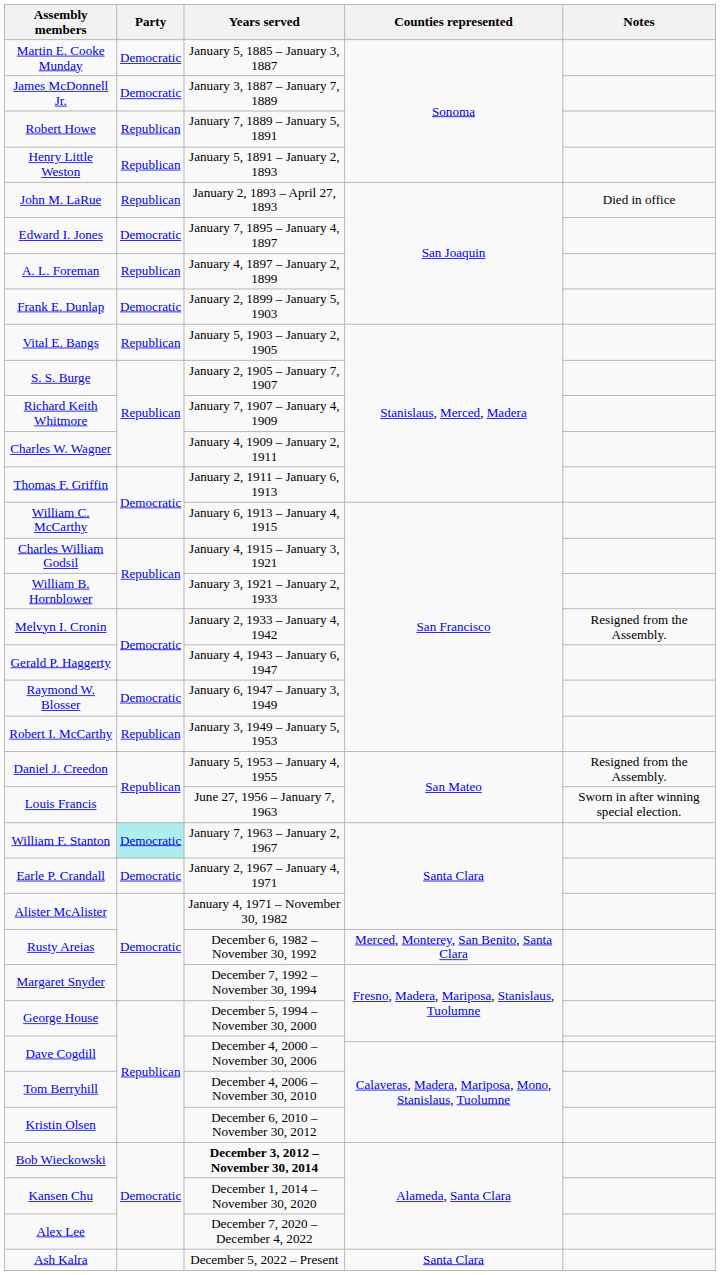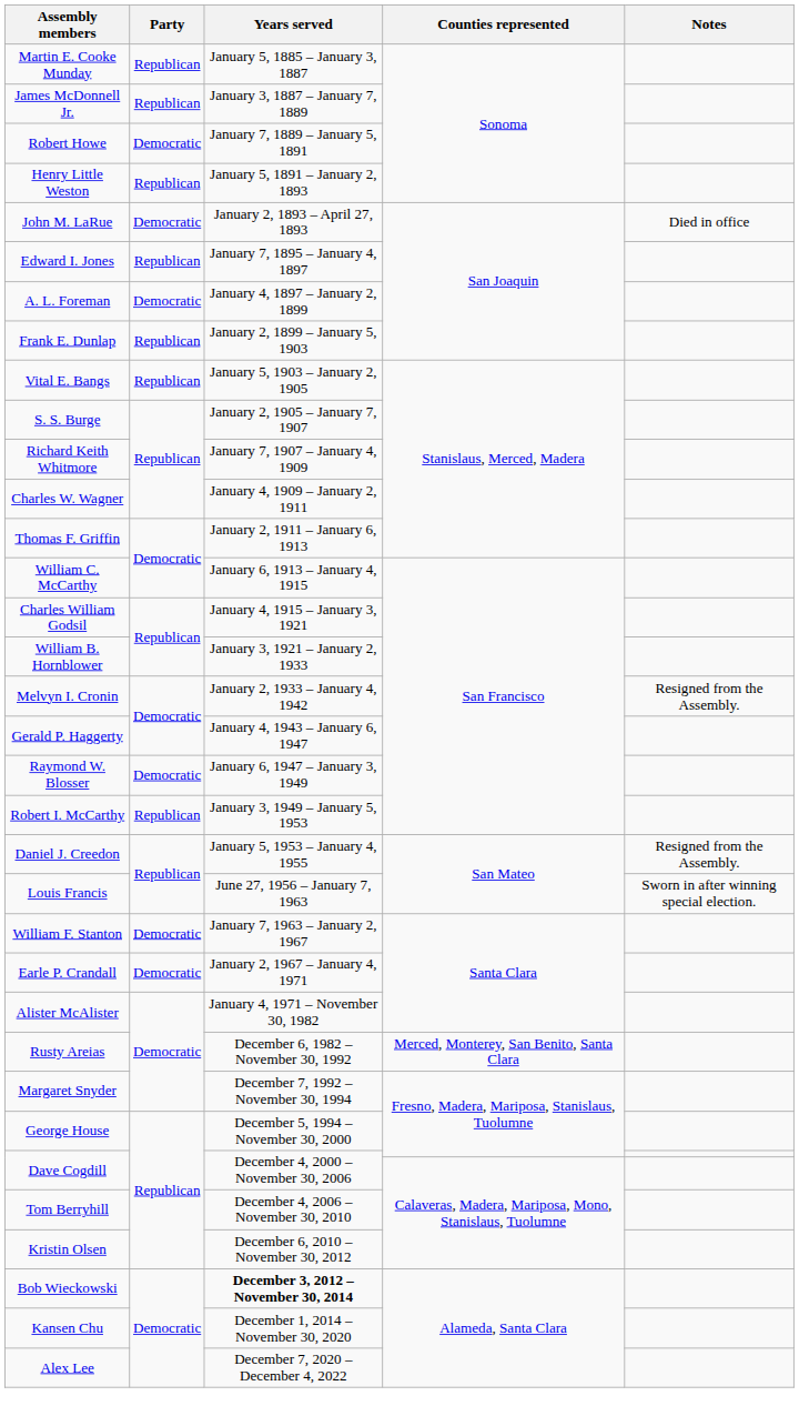 <table class=wikitable style="text-align:center">
 <tr>
 <th>Assembly members</th>
 <th>Party</th>
 <th>Years served</th>
 <th>Counties represented</th>
 <th>Notes</th>
 </tr>
 <tr>
 <td><a href='#'>Martin E. Cooke Munday</a></td>
-<td><a href='#'>Democratic</a></td>
+<td><a href='#'>Republican</a></td>
 <td>January 5, 1885 – January 3, 1887</td>
 <td rowspan=4><a href='#'>Sonoma</a></td>
 <td></td>
 </tr>
 <tr>
 <td><a href='#'>James McDonnell Jr.</a></td>
-<td><a href='#'>Democratic</a></td>
+<td><a href='#'>Republican</a></td>
 <td>January 3, 1887 – January 7, 1889</td>
 <td></td>
 </tr>
 <tr>
 <td><a href='#'>Robert Howe</a></td>
-<td><a href='#'>Republican</a></td>
+<td><a href='#'>Democratic</a></td>
 <td>January 7, 1889 – January 5, 1891</td>
 <td></td>
 </tr>
 <tr>
 <td><a href='#'>Henry Little Weston</a></td>
 <td><a href='#'>Republican</a></td>
 <td>January 5, 1891 – January 2, 1893</td>
 <td></td>
 </tr>
 <tr>
 <td><a href='#'>John M. LaRue</a></td>
-<td><a href='#'>Republican</a></td>
+<td><a href='#'>Democratic</a></td>
 <td>January 2, 1893 – April 27, 1893</td>
 <td rowspan=4><a href='#'>San Joaquin</a></td>
 <td>Died in office</td>
 </tr>
 <tr>
 <td><a href='#'>Edward I. Jones</a></td>
-<td><a href='#'>Democratic</a></td>
+<td><a href='#'>Republican</a></td>
 <td>January 7, 1895 – January 4, 1897</td>
 <td></td>
 </tr>
 <tr>
 <td><a href='#'>A. L. Foreman</a></td>
-<td><a href='#'>Republican</a></td>
+<td><a href='#'>Democratic</a></td>
 <td>January 4, 1897 – January 2, 1899</td>
 <td></td>
 </tr>
 <tr>
 <td><a href='#'>Frank E. Dunlap</a></td>
-<td><a href='#'>Democratic</a></td>
+<td><a href='#'>Republican</a></td>
 <td>January 2, 1899 – January 5, 1903</td>
 <td></td>
 </tr>
 <tr>
 <td><a href='#'>Vital E. Bangs</a></td>
 <td><a href='#'>Republican</a></td>
 <td>January 5, 1903 – January 2, 1905</td>
 <td rowspan=5><a href='#'>Stanislaus</a>, <a href='#'>Merced</a>, <a href='#'>Madera</a></td>
 <td></td>
 </tr>
 <tr>
 <td><a href='#'>S. S. Burge</a></td>
 <td rowspan=3 ><a href='#'>Republican</a></td>
 <td>January 2, 1905 – January 7, 1907</td>
 <td></td>
 </tr>
 <tr>
 <td><a href='#'>Richard Keith Whitmore</a></td>
 <td>January 7, 1907 – January 4, 1909</td>
 <td></td>
 </tr>
 <tr>
 <td><a href='#'>Charles W. Wagner</a></td>
 <td>January 4, 1909 – January 2, 1911</td>
 <td></td>
 </tr>
 <tr>
 <td><a href='#'>Thomas F. Griffin</a></td>
 <td rowspan=2 ><a href='#'>Democratic</a></td>
 <td>January 2, 1911 – January 6, 1913</td>
 <td></td>
 </tr>
 <tr>
 <td><a href='#'>William C. McCarthy</a></td>
 <td>January 6, 1913 – January 4, 1915</td>
 <td rowspan=7><a href='#'>San Francisco</a></td>
 <td></td>
 </tr>
 <tr>
 <td><a href='#'>Charles William Godsil</a></td>
 <td rowspan=2 ><a href='#'>Republican</a></td>
 <td>January 4, 1915 – January 3, 1921</td>
 <td></td>
 </tr>
 <tr>
 <td><a href='#'>William B. Hornblower</a></td>
 <td>January 3, 1921 – January 2, 1933</td>
 <td></td>
 </tr>
 <tr>
 <td><a href='#'>Melvyn I. Cronin</a></td>
 <td rowspan=2 ><a href='#'>Democratic</a></td>
 <td>January 2, 1933 – January 4, 1942</td>
 <td>Resigned from the Assembly.</td>
 </tr>
 <tr>
 <td><a href='#'>Gerald P. Haggerty</a></td>
 <td>January 4, 1943 – January 6, 1947</td>
 <td></td>
 </tr>
 <tr>
 <td><a href='#'>Raymond W. Blosser</a></td>
 <td><a href='#'>Democratic</a></td>
 <td>January 6, 1947 – January 3, 1949</td>
 <td></td>
 </tr>
 <tr>
 <td><a href='#'>Robert I. McCarthy</a></td>
 <td><a href='#'>Republican</a></td>
 <td>January 3, 1949 – January 5, 1953</td>
 <td></td>
 </tr>
 <tr>
 <td><a href='#'>Daniel J. Creedon</a></td>
 <td rowspan=2 ><a href='#'>Republican</a></td>
 <td>January 5, 1953 – January 4, 1955</td>
 <td rowspan=2><a href='#'>San Mateo</a></td>
 <td>Resigned from the Assembly.</td>
 </tr>
 <tr>
 <td><a href='#'>Louis Francis</a></td>
 <td>June 27, 1956 – January 7, 1963</td>
 <td>Sworn in after winning special election.</td>
 </tr>
 <tr>
 <td><a href='#'>William F. Stanton</a></td>
-<td style="background: paleturquoise;"><a href='#'>Democratic</a></td>
+<td><a href='#'>Democratic</a></td>
 <td>January 7, 1963 – January 2, 1967</td>
 <td rowspan=3><a href='#'>Santa Clara</a></td>
 <td></td>
 </tr>
 <tr>
 <td><a href='#'>Earle P. Crandall</a></td>
 <td><a href='#'>Democratic</a></td>
 <td>January 2, 1967 – January 4, 1971</td>
 <td></td>
 </tr>
 <tr>
 <td><a href='#'>Alister McAlister</a></td>
 <td rowspan=3 ><a href='#'>Democratic</a></td>
 <td>January 4, 1971 – November 30, 1982</td>
 <td></td>
 </tr>
 <tr>
 <td><a href='#'>Rusty Areias</a></td>
 <td>December 6, 1982 – November 30, 1992</td>
 <td><a href='#'>Merced</a>, <a href='#'>Monterey</a>, <a href='#'>San Benito</a>, <a href='#'>Santa Clara</a></td>
 <td></td>
 </tr>
 <tr>
 <td><a href='#'>Margaret Snyder</a></td>
 <td>December 7, 1992 – November 30, 1994</td>
 <td rowspan=3><a href='#'>Fresno</a>, <a href='#'>Madera</a>, <a href='#'>Mariposa</a>, <a href='#'>Stanislaus</a>, <a href='#'>Tuolumne</a></td>
 <td></td>
 </tr>
 <tr>
 <td><a href='#'>George House</a></td>
 <td rowspan=5 ><a href='#'>Republican</a></td>
 <td>December 5, 1994 – November 30, 2000</td>
 <td></td>
 </tr>
 <tr>
 <td rowspan=2><a href='#'>Dave Cogdill</a></td>
 <td rowspan=2>December 4, 2000 – November 30, 2006</td>
 <td></td>
 </tr>
 <tr>
 <td rowspan=3><a href='#'>Calaveras</a>, <a href='#'>Madera</a>, <a href='#'>Mariposa</a>, <a href='#'>Mono</a>, <a href='#'>Stanislaus</a>, <a href='#'>Tuolumne</a></td>
 <td></td>
 </tr>
 <tr>
 <td><a href='#'>Tom Berryhill</a></td>
 <td>December 4, 2006 – November 30, 2010</td>
 <td></td>
 </tr>
 <tr>
 <td><a href='#'>Kristin Olsen</a></td>
 <td>December 6, 2010 – November 30, 2012</td>
 <td></td>
 </tr>
 <tr>
 <td><a href='#'>Bob Wieckowski</a></td>
 <td rowspan=3 ><a href='#'>Democratic</a></td>
 <td><strong>December 3, 2012 – November 30, 2014</strong></td>
 <td rowspan=3><a href='#'>Alameda</a>, <a href='#'>Santa Clara</a></td>
 <td></td>
 </tr>
 <tr>
 <td><a href='#'>Kansen Chu</a></td>
 <td>December 1, 2014 – November 30, 2020</td>
 <td></td>
 </tr>
 <tr>
 <td><a href='#'>Alex Lee</a></td>
 <td>December 7, 2020 – December 4, 2022</td>
 <td></td>
 </tr>
-<tr>
-<td><a href='#'>Ash Kalra</a></td>
-<td></td>
-<td>December 5, 2022 – Present</td>
-<td><a href='#'>Santa Clara</a></td>
-<td></td>
-</tr>
 </table>
